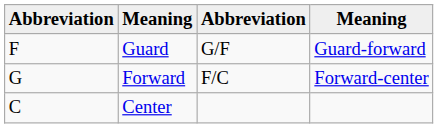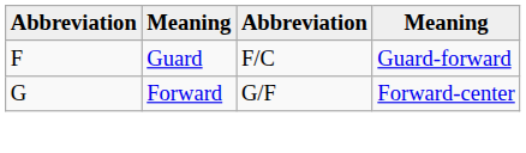 <table class="wikitable">
 <tr bgcolor="#efefef">
 <td><strong>Abbreviation</strong></td>
 <td align=center><strong>Meaning</strong></td>
 <td align=center><strong>Abbreviation</strong></td>
 <td align=center><strong>Meaning</strong></td>
 </tr>
 <tr>
 <td>F</td>
 <td><a href='#'>Guard</a></td>
-<td>G/F</td>
+<td>F/C</td>
 <td><a href='#'>Guard-forward</a></td>
 </tr>
 <tr>
 <td>G</td>
 <td><a href='#'>Forward</a></td>
-<td>F/C</td>
+<td>G/F</td>
 <td><a href='#'>Forward-center</a></td>
 </tr>
-<tr>
-<td>C</td>
-<td><a href='#'>Center</a></td>
-<td></td>
-<td></td>
-</tr>
 </table>
